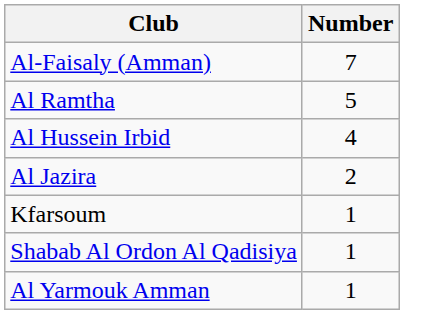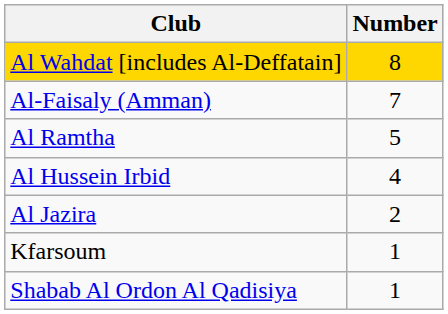 <table class="wikitable" style="text-align:center;">
 <tr>
 <th>Club<br></th>
 <th>Number<br></th>
+</tr>
+<tr bgcolor=Gold>
+<td style="text-align:left;"><a href='#'>Al Wahdat</a> [includes Al-Deffatain]</td>
+<td>8</td>
 </tr>
 <tr>
 <td style="text-align:left;"><a href='#'>Al-Faisaly (Amman)</a></td>
 <td>7</td>
 </tr>
 <tr>
 <td style="text-align:left;"><a href='#'>Al Ramtha</a></td>
 <td>5</td>
 </tr>
 <tr>
 <td style="text-align:left;"><a href='#'>Al Hussein Irbid</a></td>
 <td>4</td>
 </tr>
 <tr>
 <td style="text-align:left;"><a href='#'>Al Jazira</a></td>
 <td>2</td>
 </tr>
 <tr>
 <td style="text-align:left;">Kfarsoum</td>
 <td>1</td>
 </tr>
 <tr>
 <td style="text-align:left;"><a href='#'>Shabab Al Ordon Al Qadisiya</a></td>
 <td>1</td>
 </tr>
-<tr>
-<td style="text-align:left;"><a href='#'>Al Yarmouk Amman</a></td>
-<td>1</td>
-</tr>
 </table>
